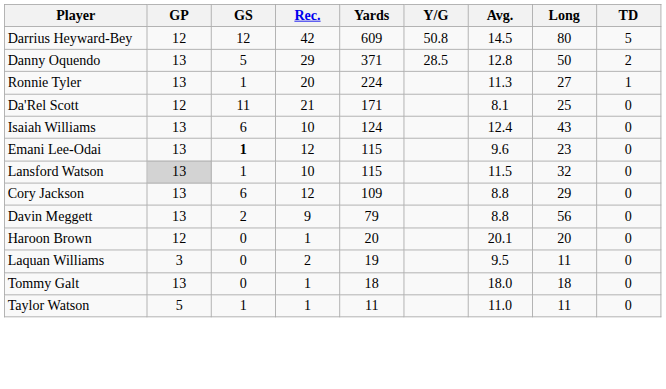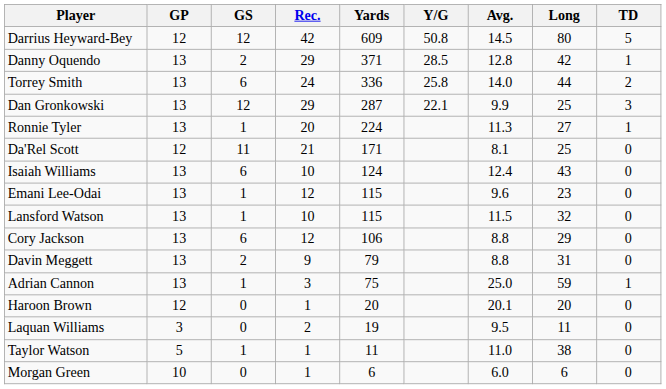 <table border="1" class="wikitable">
 <tr>
 <th bgcolor="#DDDDFF" width="20%">Player</th>
 <th bgcolor="#DDDDFF" width="9%">GP</th>
 <th bgcolor="#DDDDFF" width="9%">GS</th>
 <th bgcolor="#DDDDFF" width="9%"><a href='#'>Rec.</a></th>
 <th bgcolor="#DDDDFF" width="9%">Yards</th>
 <th bgcolor="#DDDDFF" width="9%">Y/G</th>
 <th bgcolor="#DDDDFF" width="9%">Avg.</th>
 <th bgcolor="#DDDDFF" width="9%">Long</th>
 <th bgcolor="#DDDDFF" width="9%">TD</th>
 </tr>
 <tr style="text-align:center;">
 <td align=left>Darrius Heyward-Bey</td>
 <td>12</td>
 <td>12</td>
 <td>42</td>
 <td>609</td>
 <td>50.8</td>
 <td>14.5</td>
 <td>80</td>
 <td>5</td>
 </tr>
 <tr style="text-align:center;">
 <td align=left>Danny Oquendo</td>
 <td>13</td>
-<td>5</td>
+<td>2</td>
 <td>29</td>
 <td>371</td>
 <td>28.5</td>
 <td>12.8</td>
-<td>50</td>
+<td>42</td>
+<td>1</td>
+</tr>
+<tr style="text-align:center;">
+<td align=left>Torrey Smith</td>
+<td>13</td>
+<td>6</td>
+<td>24</td>
+<td>336</td>
+<td>25.8</td>
+<td>14.0</td>
+<td>44</td>
 <td>2</td>
+</tr>
+<tr style="text-align:center;">
+<td align=left>Dan Gronkowski</td>
+<td>13</td>
+<td>12</td>
+<td>29</td>
+<td>287</td>
+<td>22.1</td>
+<td>9.9</td>
+<td>25</td>
+<td>3</td>
 </tr>
 <tr style="text-align:center;">
 <td align=left>Ronnie Tyler</td>
 <td>13</td>
 <td>1</td>
 <td>20</td>
 <td>224</td>
 <td></td>
 <td>11.3</td>
 <td>27</td>
 <td>1</td>
 </tr>
 <tr style="text-align:center;">
 <td align=left>Da'Rel Scott</td>
 <td>12</td>
 <td>11</td>
 <td>21</td>
 <td>171</td>
 <td></td>
 <td>8.1</td>
 <td>25</td>
 <td>0</td>
 </tr>
 <tr style="text-align:center;">
 <td align=left>Isaiah Williams</td>
 <td>13</td>
 <td>6</td>
 <td>10</td>
 <td>124</td>
 <td></td>
 <td>12.4</td>
 <td>43</td>
 <td>0</td>
 </tr>
 <tr style="text-align:center;">
 <td align=left>Emani Lee-Odai</td>
 <td>13</td>
-<td><strong>1</strong></td>
+<td>1</td>
 <td>12</td>
 <td>115</td>
 <td></td>
 <td>9.6</td>
 <td>23</td>
 <td>0</td>
 </tr>
 <tr style="text-align:center;">
 <td align=left>Lansford Watson</td>
-<td style="background: lightgrey;">13</td>
+<td>13</td>
 <td>1</td>
 <td>10</td>
 <td>115</td>
 <td></td>
 <td>11.5</td>
 <td>32</td>
 <td>0</td>
 </tr>
 <tr style="text-align:center;">
 <td align=left>Cory Jackson</td>
 <td>13</td>
 <td>6</td>
 <td>12</td>
-<td>109</td>
+<td>106</td>
 <td></td>
 <td>8.8</td>
 <td>29</td>
 <td>0</td>
 </tr>
 <tr style="text-align:center;">
 <td align=left>Davin Meggett</td>
 <td>13</td>
 <td>2</td>
 <td>9</td>
 <td>79</td>
 <td></td>
 <td>8.8</td>
-<td>56</td>
+<td>31</td>
 <td>0</td>
+</tr>
+<tr style="text-align:center;">
+<td align=left>Adrian Cannon</td>
+<td>13</td>
+<td>1</td>
+<td>3</td>
+<td>75</td>
+<td></td>
+<td>25.0</td>
+<td>59</td>
+<td>1</td>
 </tr>
 <tr style="text-align:center;">
 <td align=left>Haroon Brown</td>
 <td>12</td>
 <td>0</td>
 <td>1</td>
 <td>20</td>
 <td></td>
 <td>20.1</td>
 <td>20</td>
 <td>0</td>
 </tr>
 <tr style="text-align:center;">
 <td align=left>Laquan Williams</td>
 <td>3</td>
 <td>0</td>
 <td>2</td>
 <td>19</td>
 <td></td>
 <td>9.5</td>
 <td>11</td>
 <td>0</td>
 </tr>
 <tr style="text-align:center;">
-<td align=left>Tommy Galt</td>
-<td>13</td>
-<td>0</td>
-<td>1</td>
-<td>18</td>
-<td></td>
-<td>18.0</td>
-<td>18</td>
-<td>0</td>
-</tr>
-<tr style="text-align:center;">
 <td align=left>Taylor Watson</td>
 <td>5</td>
 <td>1</td>
 <td>1</td>
 <td>11</td>
 <td></td>
 <td>11.0</td>
-<td>11</td>
+<td>38</td>
+<td>0</td>
+</tr>
+<tr style="text-align:center;">
+<td align=left>Morgan Green</td>
+<td>10</td>
+<td>0</td>
+<td>1</td>
+<td>6</td>
+<td></td>
+<td>6.0</td>
+<td>6</td>
 <td>0</td>
 </tr>
 </table>
